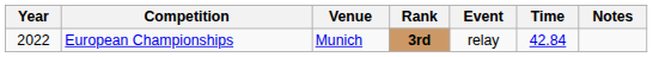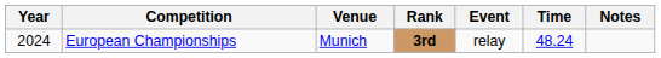 <table class="wikitable" width=50% style="font-size:90%; text-align:center;">
 <tr>
 <th>Year</th>
 <th>Competition</th>
 <th>Venue</th>
 <th>Rank</th>
 <th>Event</th>
 <th>Time</th>
 <th>Notes</th>
 </tr>
 <tr>
-<td rowspan=1>2022</td>
+<td rowspan=1>2024</td>
 <td rowspan=1 align=left><a href='#'>European Championships</a></td>
 <td rowspan=1 align=left> <a href='#'>Munich</a></td>
 <td bgcolor=cc9966><strong>3rd</strong></td>
 <td> relay</td>
-<td><a href='#'>42.84</a></td>
+<td><a href='#'>48.24</a></td>
 <td></td>
 </tr>
 </table>
